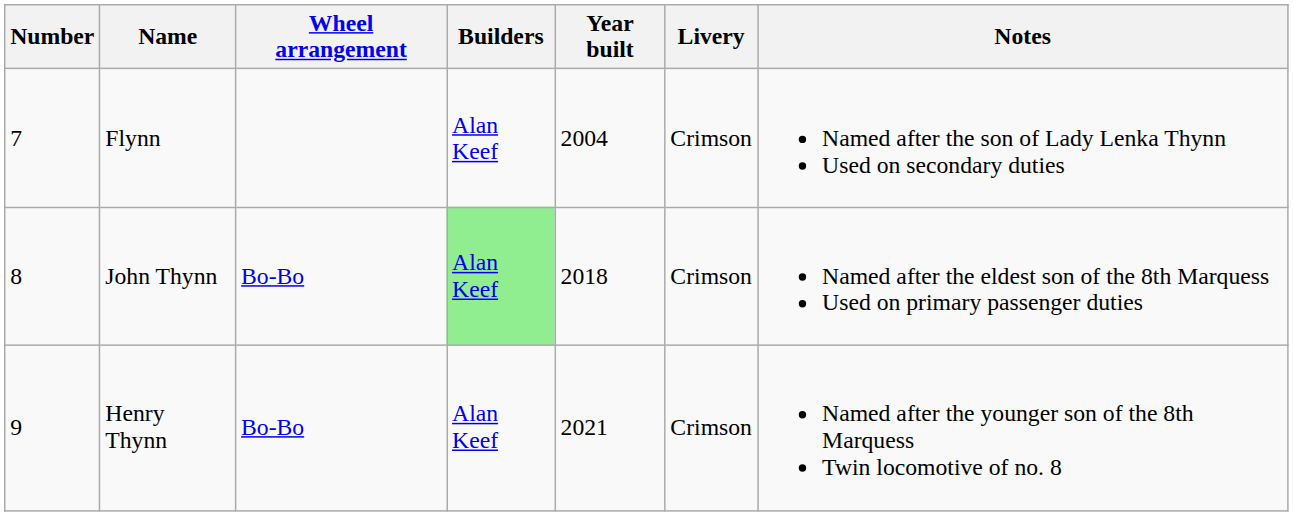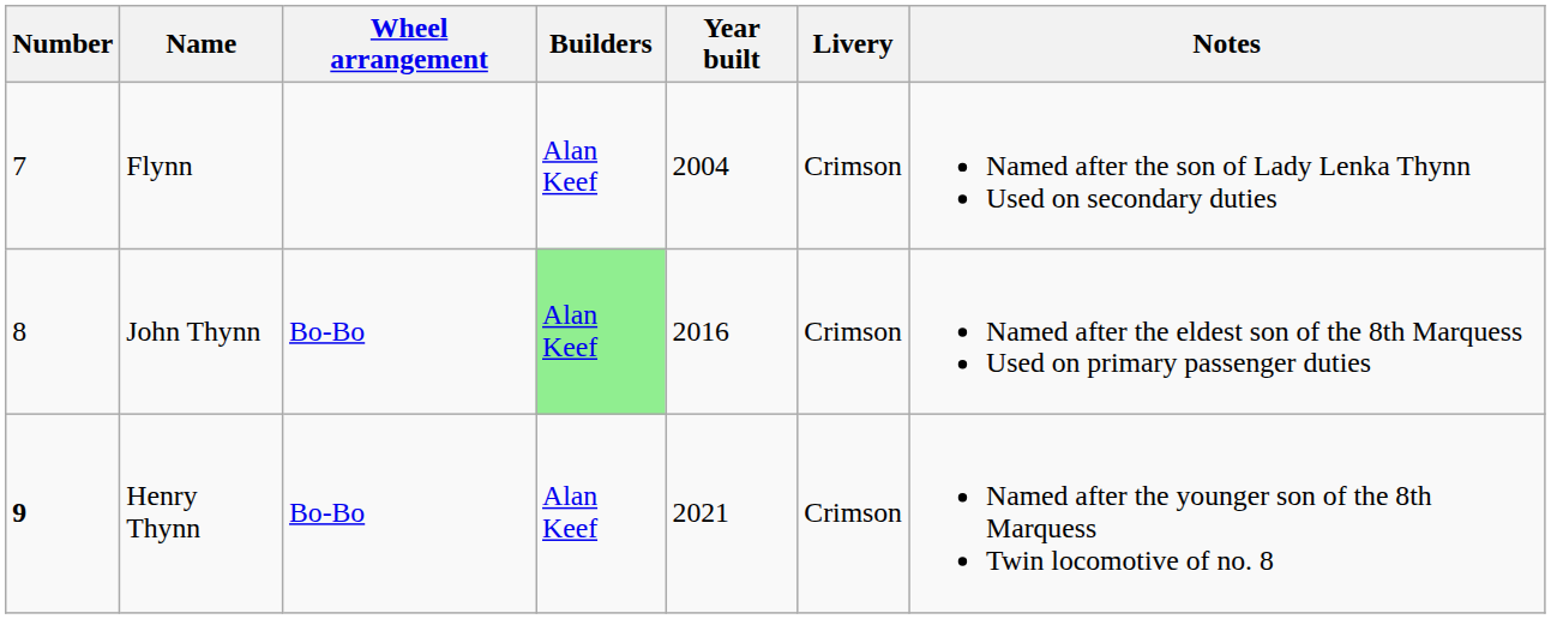 <table class="wikitable">
 <tr>
 <th>Number</th>
 <th>Name</th>
 <th><a href='#'>Wheel arrangement</a></th>
 <th>Builders</th>
 <th>Year built</th>
 <th>Livery</th>
 <th>Notes</th>
 </tr>
 <tr>
 <td>7</td>
 <td>Flynn</td>
 <td></td>
 <td><a href='#'>Alan Keef</a></td>
 <td>2004</td>
 <td>Crimson</td>
 <td><br><ul><li>Named after the son of Lady Lenka Thynn</li><li>Used on secondary duties</li></ul></td>
 </tr>
 <tr>
 <td>8</td>
 <td>John Thynn</td>
 <td><a href='#'>Bo-Bo</a></td>
 <td style="background: lightgreen;"><a href='#'>Alan Keef</a></td>
-<td>2018</td>
+<td>2016</td>
 <td>Crimson</td>
 <td><br><ul><li>Named after the eldest son of the 8th Marquess</li><li>Used on primary passenger duties</li></ul></td>
 </tr>
 <tr>
-<td>9</td>
+<td><strong>9</strong></td>
 <td>Henry Thynn</td>
 <td><a href='#'>Bo-Bo</a></td>
 <td><a href='#'>Alan Keef</a></td>
 <td>2021</td>
 <td>Crimson</td>
 <td><br><ul><li>Named after the younger son of the 8th Marquess</li><li>Twin locomotive of no. 8</li></ul></td>
 </tr>
 </table>
